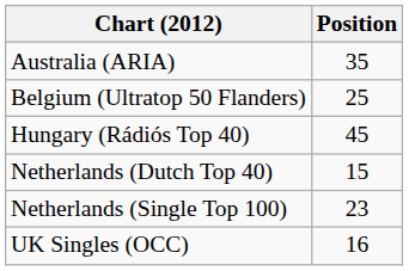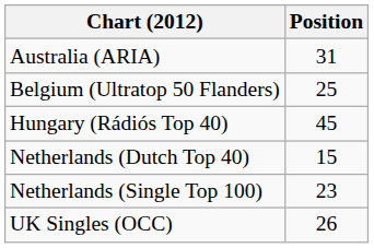 <table class="wikitable sortable">
 <tr>
 <th scope="col">Chart (2012)</th>
 <th scope="col">Position</th>
 </tr>
 <tr>
 <td>Australia (ARIA)</td>
-<td style="text-align:center;">35</td>
+<td style="text-align:center;">31</td>
 </tr>
 <tr>
 <td>Belgium (Ultratop 50 Flanders)</td>
 <td style="text-align:center;">25</td>
 </tr>
 <tr>
 <td>Hungary (Rádiós Top 40)</td>
 <td style="text-align:center;">45</td>
 </tr>
 <tr>
 <td>Netherlands (Dutch Top 40)</td>
 <td style="text-align:center;">15</td>
 </tr>
 <tr>
 <td>Netherlands (Single Top 100)</td>
 <td style="text-align:center;">23</td>
 </tr>
 <tr>
 <td>UK Singles (OCC)</td>
-<td style="text-align:center;">16</td>
+<td style="text-align:center;">26</td>
 </tr>
 </table>
